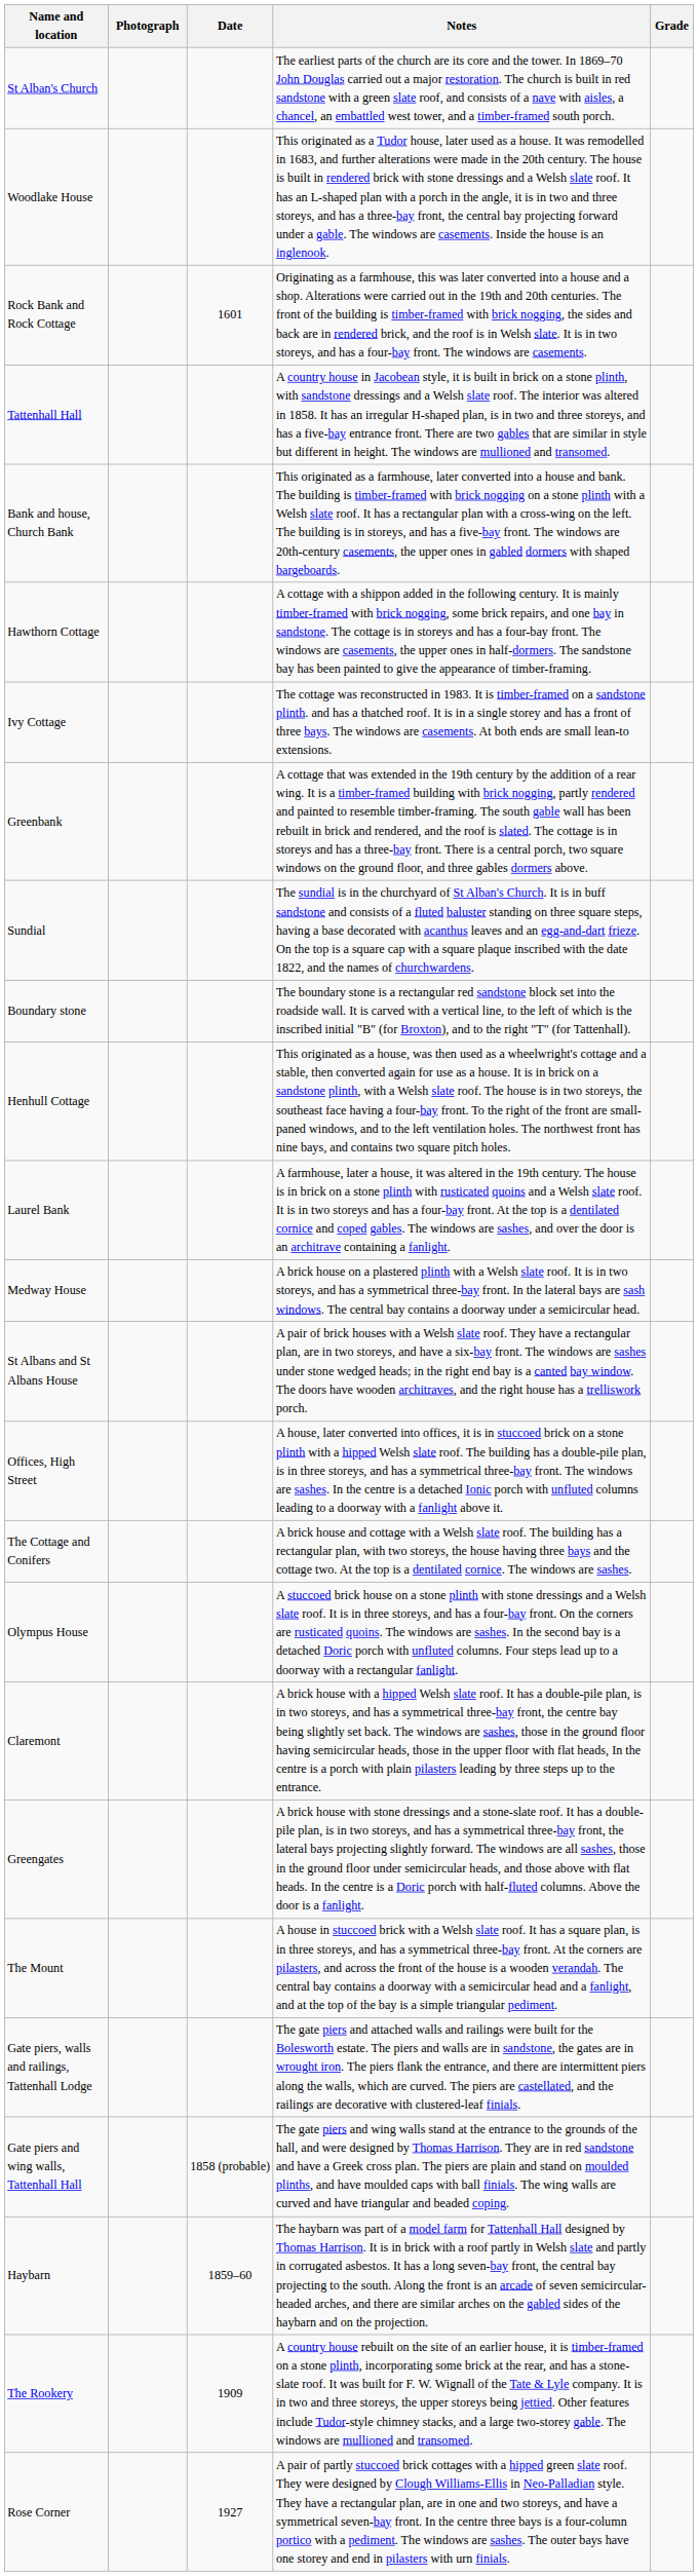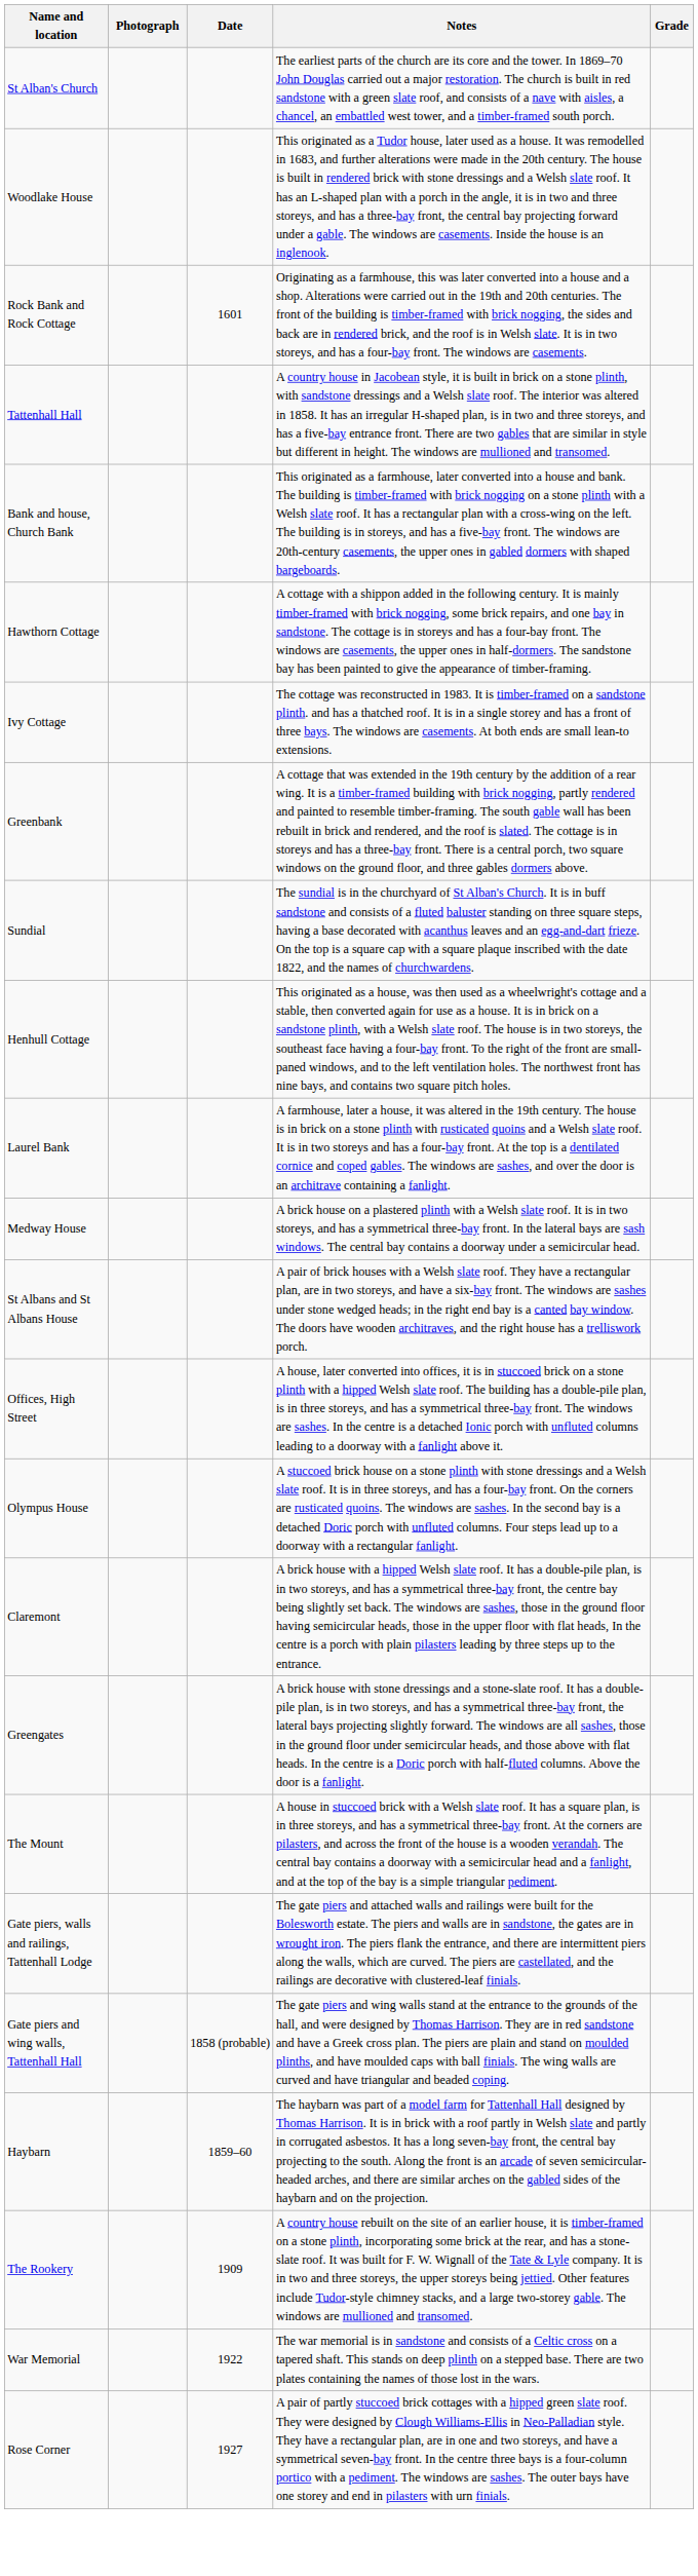 <table class="wikitable sortable plainrowheaders" style="width:100%;border:0px;text-align:left;line-height:150%;">
 <tr>
 <th scope="col"  style="width:150px">Name and location</th>
 <th scope="col"  style="width:100px" class="unsortable">Photograph</th>
 <th scope="col"  style="width:120px">Date</th>
 <th scope="col"  style="width:650px" class="unsortable">Notes</th>
 <th scope="col"  style="width:50px">Grade</th>
 </tr>
 <tr>
 <td><a href='#'>St Alban's Church</a><br><small></small></td>
 <td></td>
 <td align="center"></td>
 <td>The earliest parts of the church are its core and the tower.  In 1869–70 <a href='#'>John Douglas</a> carried out a major <a href='#'>restoration</a>.  The church is built in red <a href='#'>sandstone</a> with a green <a href='#'>slate</a> roof, and consists of a <a href='#'>nave</a> with <a href='#'>aisles</a>, a <a href='#'>chancel</a>, an <a href='#'>embattled</a> west tower, and a <a href='#'>timber-framed</a> south porch.</td>
 <td align="center" ></td>
 </tr>
 <tr>
 <td>Woodlake House<br><small></small></td>
 <td></td>
 <td align="center"></td>
 <td>This originated as a <a href='#'>Tudor</a> house, later used as a house.  It was remodelled in 1683, and further alterations were made in the 20th century.  The house is built in <a href='#'>rendered</a> brick with stone dressings and a Welsh <a href='#'>slate</a> roof.  It has an L-shaped plan with a porch in the angle, it is in two and three storeys, and has a three-<a href='#'>bay</a> front, the central bay projecting forward under a <a href='#'>gable</a>.  The windows are <a href='#'>casements</a>.  Inside the house is an <a href='#'>inglenook</a>.</td>
 <td align="center" ></td>
 </tr>
 <tr>
 <td>Rock Bank and Rock Cottage<br><small></small></td>
 <td></td>
 <td align="center">1601</td>
 <td>Originating as a farmhouse, this was later converted into a house and a shop.  Alterations were carried out in the 19th and 20th centuries.  The front of the building is <a href='#'>timber-framed</a> with <a href='#'>brick nogging</a>, the sides and back are in <a href='#'>rendered</a> brick, and the roof is in Welsh <a href='#'>slate</a>.  It is in two storeys, and has a four-<a href='#'>bay</a> front.  The windows are <a href='#'>casements</a>.</td>
 <td align="center" ></td>
 </tr>
 <tr>
 <td><a href='#'>Tattenhall Hall</a><br><small></small></td>
 <td></td>
 <td align="center"></td>
 <td>A <a href='#'>country house</a> in <a href='#'>Jacobean</a> style, it is built in brick on a stone <a href='#'>plinth</a>, with <a href='#'>sandstone</a> dressings and a Welsh <a href='#'>slate</a> roof.  The interior was altered in 1858.  It has an irregular H-shaped plan, is in two and three storeys, and has a five-<a href='#'>bay</a> entrance front.  There are two <a href='#'>gables</a> that are similar in style but different in height.  The windows are <a href='#'>mullioned</a> and <a href='#'>transomed</a>.</td>
 <td align="center" ></td>
 </tr>
 <tr>
 <td>Bank and house,<br>Church Bank<br><small></small></td>
 <td></td>
 <td align="center"></td>
 <td>This originated as a farmhouse, later converted into a house and bank.  The building is <a href='#'>timber-framed</a> with <a href='#'>brick nogging</a> on a stone <a href='#'>plinth</a> with a Welsh <a href='#'>slate</a> roof.  It has a rectangular plan with a cross-wing on the left.  The building is in  storeys, and has a five-<a href='#'>bay</a> front.  The windows are 20th-century <a href='#'>casements</a>, the upper ones in <a href='#'>gabled</a> <a href='#'>dormers</a> with shaped <a href='#'>bargeboards</a>.</td>
 <td align="center" ></td>
 </tr>
 <tr>
 <td>Hawthorn Cottage<br><small></small></td>
 <td></td>
 <td align="center"></td>
 <td>A cottage with a shippon added in the following century.  It is mainly <a href='#'>timber-framed</a> with <a href='#'>brick nogging</a>, some brick repairs, and one <a href='#'>bay</a> in <a href='#'>sandstone</a>.  The cottage is in  storeys and has a four-bay front.  The windows are <a href='#'>casements</a>, the upper ones in half-<a href='#'>dormers</a>.  The sandstone bay has been painted to give the appearance of timber-framing.</td>
 <td align="center" ></td>
 </tr>
 <tr>
 <td>Ivy Cottage<br><small></small></td>
 <td></td>
 <td align="center"></td>
 <td>The cottage was reconstructed in 1983.  It is <a href='#'>timber-framed</a> on a <a href='#'>sandstone</a> <a href='#'>plinth</a>. and has a thatched roof.  It is in a single storey and has a front of three <a href='#'>bays</a>.  The windows are <a href='#'>casements</a>.  At both ends are small lean-to extensions.</td>
 <td align="center" ></td>
 </tr>
 <tr>
 <td>Greenbank<br><small></small></td>
 <td></td>
 <td align="center"></td>
 <td>A cottage that was extended in the 19th century by the addition of a rear wing.  It is a <a href='#'>timber-framed</a> building with <a href='#'>brick nogging</a>, partly <a href='#'>rendered</a> and painted to resemble timber-framing.  The south <a href='#'>gable</a> wall has been rebuilt in brick and rendered, and the roof is <a href='#'>slated</a>.  The cottage is in  storeys and has a three-<a href='#'>bay</a> front.  There is a central porch, two square windows on the ground floor, and three gables <a href='#'>dormers</a> above.</td>
 <td align="center" ></td>
 </tr>
 <tr>
 <td>Sundial<br><small></small></td>
 <td></td>
 <td align="center"></td>
 <td>The <a href='#'>sundial</a> is in the churchyard of <a href='#'>St Alban's Church</a>.  It is in buff <a href='#'>sandstone</a> and consists of a <a href='#'>fluted</a> <a href='#'>baluster</a> standing on three square steps, having a base decorated with <a href='#'>acanthus</a> leaves and an <a href='#'>egg-and-dart</a> <a href='#'>frieze</a>.  On the top is a square cap with a square plaque inscribed with the date 1822, and the names of <a href='#'>churchwardens</a>.</td>
 <td align="center" ></td>
 </tr>
 <tr>
-<td>Boundary stone<br><small></small></td>
-<td></td>
-<td align="center"></td>
-<td>The boundary stone is a rectangular red <a href='#'>sandstone</a> block set into the roadside wall.  It is carved with a vertical line, to the left of which is the inscribed initial "B" (for <a href='#'>Broxton</a>), and to the right "T" (for Tattenhall).</td>
-<td align="center" ></td>
-</tr>
-<tr>
 <td>Henhull Cottage<br><small></small></td>
 <td></td>
 <td align="center"></td>
 <td>This originated as a house, was then used as a wheelwright's cottage and a stable, then converted again for use as a house.  It is in brick on a <a href='#'>sandstone</a> <a href='#'>plinth</a>, with a Welsh <a href='#'>slate</a> roof.  The house is in two storeys, the southeast face having a four-<a href='#'>bay</a> front.  To the right of the front are small-paned windows, and to the left ventilation holes. The northwest front has nine bays, and contains two square pitch holes.</td>
 <td align="center" ></td>
 </tr>
 <tr>
 <td>Laurel Bank<br><small></small></td>
 <td></td>
 <td align="center"></td>
 <td>A farmhouse, later a house, it was altered in the 19th century.  The house is in brick on a stone <a href='#'>plinth</a> with <a href='#'>rusticated</a> <a href='#'>quoins</a> and a Welsh <a href='#'>slate</a> roof.  It is in two storeys and has a four-<a href='#'>bay</a> front.  At the top is a <a href='#'>dentilated</a> <a href='#'>cornice</a> and <a href='#'>coped</a> <a href='#'>gables</a>.  The windows are <a href='#'>sashes</a>, and over the door is an <a href='#'>architrave</a> containing a <a href='#'>fanlight</a>.</td>
 <td align="center" ></td>
 </tr>
 <tr>
 <td>Medway House<br><small></small></td>
 <td></td>
 <td align="center"></td>
 <td>A brick house on a plastered <a href='#'>plinth</a> with a Welsh <a href='#'>slate</a> roof.  It is in two storeys, and has a symmetrical three-<a href='#'>bay</a> front.  In the lateral bays are <a href='#'>sash windows</a>.  The central bay contains a doorway under a semicircular head.</td>
 <td align="center" ></td>
 </tr>
 <tr>
 <td>St Albans and St Albans House<br><small></small></td>
 <td></td>
 <td align="center"></td>
 <td>A pair of brick houses with a Welsh <a href='#'>slate</a> roof.  They have a rectangular plan, are in two storeys, and have a six-<a href='#'>bay</a> front.  The windows are <a href='#'>sashes</a> under stone wedged heads; in the right end bay is a <a href='#'>canted</a> <a href='#'>bay window</a>.  The doors have wooden <a href='#'>architraves</a>, and the right house has a <a href='#'>trelliswork</a> porch.</td>
 <td align="center" ></td>
 </tr>
 <tr>
 <td>Offices, High Street<br><small></small></td>
 <td></td>
 <td align="center"></td>
 <td>A house, later converted into offices, it is in <a href='#'>stuccoed</a> brick on a stone <a href='#'>plinth</a> with a <a href='#'>hipped</a> Welsh <a href='#'>slate</a> roof.  The building has a double-pile plan, is in three storeys, and has a symmetrical three-<a href='#'>bay</a> front.  The windows are <a href='#'>sashes</a>.  In the centre is a detached <a href='#'>Ionic</a> porch with <a href='#'>unfluted</a> columns leading to a doorway with a <a href='#'>fanlight</a> above it.</td>
-<td align="center" ></td>
-</tr>
-<tr>
-<td>The Cottage and Conifers<br><small></small></td>
-<td></td>
-<td align="center"></td>
-<td>A brick house and cottage with a Welsh <a href='#'>slate</a> roof.  The building has a rectangular plan, with two storeys, the house having three <a href='#'>bays</a> and the cottage two.  At the top is a <a href='#'>dentilated</a> <a href='#'>cornice</a>.  The windows are <a href='#'>sashes</a>.</td>
 <td align="center" ></td>
 </tr>
 <tr>
 <td>Olympus House<br><small></small></td>
 <td></td>
 <td align="center"></td>
 <td>A <a href='#'>stuccoed</a> brick house on a stone <a href='#'>plinth</a> with stone dressings and a Welsh <a href='#'>slate</a> roof.  It is in three storeys, and has a four-<a href='#'>bay</a> front.  On the corners are <a href='#'>rusticated</a> <a href='#'>quoins</a>.  The windows are <a href='#'>sashes</a>.  In the second bay is a detached <a href='#'>Doric</a> porch with <a href='#'>unfluted</a> columns.  Four steps lead up to a doorway with a rectangular <a href='#'>fanlight</a>.</td>
 <td align="center" ></td>
 </tr>
 <tr>
 <td>Claremont<br><small></small></td>
 <td></td>
 <td align="center"></td>
 <td>A brick house with a <a href='#'>hipped</a> Welsh <a href='#'>slate</a> roof.  It has a double-pile plan, is in two storeys, and has a symmetrical three-<a href='#'>bay</a> front, the centre bay being slightly set back.  The windows are <a href='#'>sashes</a>, those in the ground floor having semicircular heads, those in the upper floor with flat heads,  In the centre is a porch with plain <a href='#'>pilasters</a> leading by three steps up to the entrance.</td>
 <td align="center" ></td>
 </tr>
 <tr>
 <td>Greengates<br><small></small></td>
 <td></td>
 <td align="center"></td>
 <td>A brick house with stone dressings and a stone-slate roof.  It has a double-pile plan, is in two storeys, and has a symmetrical three-<a href='#'>bay</a> front, the lateral bays projecting slightly forward.  The windows are all <a href='#'>sashes</a>, those in the ground floor under semicircular heads, and those above with flat heads.  In the centre is a <a href='#'>Doric</a> porch with half-<a href='#'>fluted</a> columns.  Above the door is a <a href='#'>fanlight</a>.</td>
 <td align="center" ></td>
 </tr>
 <tr>
 <td>The Mount<br><small></small></td>
 <td></td>
 <td align="center"></td>
 <td>A house in <a href='#'>stuccoed</a> brick with a Welsh <a href='#'>slate</a> roof.  It has a square plan, is in three storeys, and has a symmetrical three-<a href='#'>bay</a> front.  At the corners are <a href='#'>pilasters</a>, and across the front of the house is a wooden <a href='#'>verandah</a>.  The central bay contains a doorway with a semicircular head and a <a href='#'>fanlight</a>, and at the top of the bay is a simple triangular <a href='#'>pediment</a>.</td>
 <td align="center" ></td>
 </tr>
 <tr>
 <td>Gate piers, walls and railings, Tattenhall Lodge<br><small></small></td>
 <td></td>
 <td align="center"></td>
 <td>The gate <a href='#'>piers</a> and attached walls and railings were built for the <a href='#'>Bolesworth</a> estate.  The piers and walls are in <a href='#'>sandstone</a>, the gates are in <a href='#'>wrought iron</a>.  The piers flank the entrance, and there are intermittent piers along the walls, which are curved.  The piers are <a href='#'>castellated</a>, and the railings are decorative with clustered-leaf <a href='#'>finials</a>.</td>
 <td align="center" ></td>
 </tr>
 <tr>
 <td>Gate piers and wing walls,<br><a href='#'>Tattenhall Hall</a><br><small></small></td>
 <td></td>
 <td align="center">1858 (probable)</td>
 <td>The gate <a href='#'>piers</a> and wing walls stand at the entrance to the grounds of the hall, and were designed by <a href='#'>Thomas Harrison</a>.  They are in red <a href='#'>sandstone</a> and have a Greek cross plan.  The piers are plain and stand on <a href='#'>moulded</a> <a href='#'>plinths</a>, and have moulded caps with ball <a href='#'>finials</a>.  The wing walls are curved and have triangular and beaded <a href='#'>coping</a>.</td>
 <td align="center" ></td>
 </tr>
 <tr>
 <td>Haybarn<br><small></small></td>
 <td></td>
 <td align="center">1859–60</td>
 <td>The haybarn was part of a <a href='#'>model farm</a> for <a href='#'>Tattenhall Hall</a> designed by <a href='#'>Thomas Harrison</a>.  It is in brick with a roof partly in Welsh <a href='#'>slate</a> and partly in corrugated asbestos.  It has a long seven-<a href='#'>bay</a> front, the central bay projecting to the south.  Along the front is an <a href='#'>arcade</a> of seven semicircular-headed arches, and there are similar arches on the <a href='#'>gabled</a> sides of the haybarn and on the projection.</td>
 <td align="center" ></td>
 </tr>
 <tr>
 <td><a href='#'>The Rookery</a><br><small></small></td>
 <td></td>
 <td align="center">1909</td>
 <td>A <a href='#'>country house</a> rebuilt on the site of an earlier house, it is <a href='#'>timber-framed</a> on a stone <a href='#'>plinth</a>, incorporating some brick at the rear, and has a stone-slate  roof.  It was built for F. W. Wignall of the <a href='#'>Tate & Lyle</a> company.  It is in two and three storeys, the upper storeys being <a href='#'>jettied</a>.  Other features include <a href='#'>Tudor</a>-style chimney stacks, and a large two-storey <a href='#'>gable</a>.  The windows are <a href='#'>mullioned</a> and <a href='#'>transomed</a>.</td>
 <td align="center" ></td>
 </tr>
 <tr>
+<td>War Memorial<br><small></small></td>
+<td></td>
+<td align="center">1922</td>
+<td>The war memorial is in <a href='#'>sandstone</a> and consists of a <a href='#'>Celtic cross</a> on a tapered shaft.  This stands on deep <a href='#'>plinth</a> on a stepped base.  There are two plates containing the names of those lost in the wars.</td>
+<td align="center" ></td>
+</tr>
+<tr>
 <td>Rose Corner<br><small></small></td>
 <td></td>
 <td align="center">1927</td>
 <td>A pair of partly <a href='#'>stuccoed</a> brick cottages with a <a href='#'>hipped</a> green <a href='#'>slate</a> roof.  They were designed by <a href='#'>Clough Williams-Ellis</a> in <a href='#'>Neo-Palladian</a> style.  They have a rectangular plan, are in one and two storeys, and have a symmetrical seven-<a href='#'>bay</a> front.  In the centre three bays is a four-column <a href='#'>portico</a> with a <a href='#'>pediment</a>.  The windows are <a href='#'>sashes</a>.  The outer bays have one storey and end in <a href='#'>pilasters</a> with urn <a href='#'>finials</a>.</td>
 <td align="center" ></td>
 </tr>
 <tr>
 </tr>
 </table>
